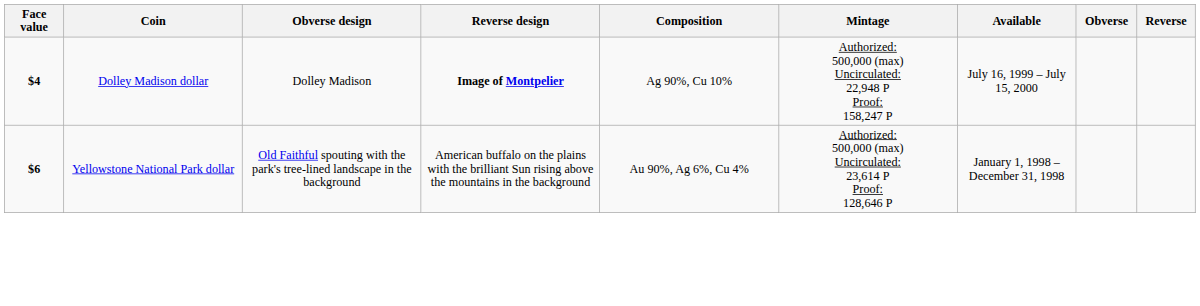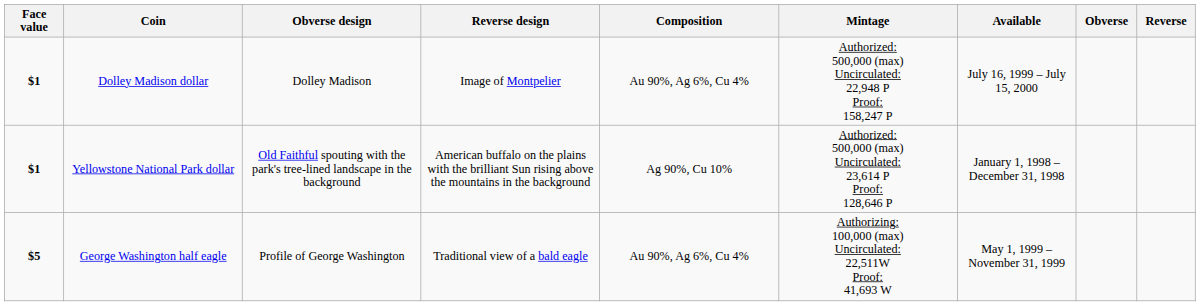 <table class="wikitable">
 <tr>
 <th width="5%">Face value</th>
 <th width="15%">Coin</th>
 <th width="15%">Obverse design</th>
 <th width="15%">Reverse design</th>
 <th width="15%">Composition</th>
 <th width="15%">Mintage</th>
 <th width="10%">Available</th>
 <th>Obverse</th>
 <th>Reverse</th>
 </tr>
 <tr>
-<td align="center"><strong>$4</strong></td>
+<td align="center"><strong>$1</strong></td>
 <td align="center"><a href='#'>Dolley Madison dollar</a></td>
 <td align="center">Dolley Madison</td>
-<td align="center"><strong>Image of <a href='#'>Montpelier</a></strong></td>
-<td align="center">Ag 90%, Cu 10%</td>
+<td align="center">Image of <a href='#'>Montpelier</a></td>
+<td align="center">Au 90%, Ag 6%, Cu 4%</td>
 <td align="center"><u>Authorized:</u><br>500,000 (max)<br><u>Uncirculated:</u><br>22,948 P<br><u>Proof:</u><br>158,247 P</td>
 <td align="center">July 16, 1999 – July 15, 2000</td>
 <td></td>
 <td></td>
 </tr>
 <tr>
-<td align="center"><strong>$6</strong></td>
+<td align="center"><strong>$1</strong></td>
 <td align="center"><a href='#'>Yellowstone National Park dollar</a></td>
 <td align="center"><a href='#'>Old Faithful</a> spouting with the park's tree-lined landscape in the background</td>
 <td align="center">American buffalo on the plains with the brilliant Sun rising above the mountains in the background</td>
-<td align="center">Au 90%, Ag 6%, Cu 4%</td>
+<td align="center">Ag 90%, Cu 10%</td>
 <td align="center"><u>Authorized:</u><br>500,000 (max)<br><u>Uncirculated:</u><br>23,614 P<br><u>Proof:</u><br>128,646 P</td>
 <td align="center">January 1, 1998 – December 31, 1998</td>
 <td></td>
 <td></td>
 </tr>
+<tr>
+<td align="center"><strong>$5</strong></td>
+<td align="center"><a href='#'>George Washington half eagle</a></td>
+<td align="center">Profile of George Washington</td>
+<td align="center">Traditional view of a <a href='#'>bald eagle</a></td>
+<td align="center">Au 90%, Ag 6%, Cu 4%</td>
+<td align="center"><u>Authorizing:</u><br>100,000 (max)<br><u>Uncirculated:</u><br>22,511W<br><u>Proof:</u><br>41,693 W</td>
+<td align="center">May 1, 1999 – November 31, 1999</td>
+<td></td>
+<td></td>
+</tr>
 </table>
